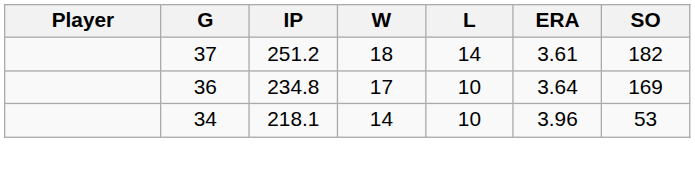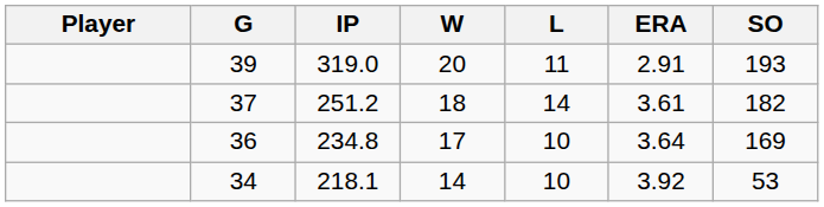 <table class="wikitable sortable">
 <tr>
 <th bgcolor="#DDDDFF" width="16%">Player</th>
 <th bgcolor="#DDDDFF" width="9%">G</th>
 <th bgcolor="#DDDDFF" width="9%">IP</th>
 <th bgcolor="#DDDDFF" width="9%">W</th>
 <th bgcolor="#DDDDFF" width="9%">L</th>
 <th bgcolor="#DDDDFF" width="9%">ERA</th>
 <th bgcolor="#DDDDFF" width="9%">SO</th>
+</tr>
+<tr align=center>
+<td></td>
+<td>39</td>
+<td>319.0</td>
+<td>20</td>
+<td>11</td>
+<td>2.91</td>
+<td>193</td>
 </tr>
 <tr align=center>
 <td></td>
 <td>37</td>
 <td>251.2</td>
 <td>18</td>
 <td>14</td>
 <td>3.61</td>
 <td>182</td>
 </tr>
 <tr align=center>
 <td></td>
 <td>36</td>
 <td>234.8</td>
 <td>17</td>
 <td>10</td>
 <td>3.64</td>
 <td>169</td>
 </tr>
 <tr align=center>
 <td></td>
 <td>34</td>
 <td>218.1</td>
 <td>14</td>
 <td>10</td>
-<td>3.96</td>
+<td>3.92</td>
 <td>53</td>
 </tr>
 </table>
